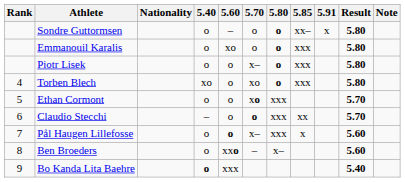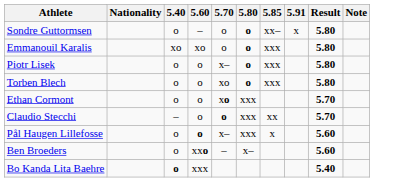 <table class="wikitable sortable" style="text-align:center">
 <tr>
-<th>Rank</th>
 <th>Athlete</th>
 <th>Nationality</th>
 <th>5.40</th>
 <th>5.60</th>
 <th>5.70</th>
 <th>5.80</th>
 <th>5.85</th>
 <th>5.91</th>
 <th>Result</th>
 <th>Note</th>
 </tr>
 <tr>
-<td></td>
 <td align=left><a href='#'>Sondre Guttormsen</a></td>
 <td align=left></td>
 <td>o</td>
 <td>–</td>
 <td>o</td>
 <td><strong>o</strong></td>
 <td>xx–</td>
 <td>x</td>
 <td><strong>5.80</strong></td>
 <td></td>
 </tr>
 <tr>
-<td></td>
 <td align=left><a href='#'>Emmanouil Karalis</a></td>
 <td align=left></td>
-<td>o</td>
+<td>xo</td>
 <td>xo</td>
 <td>o</td>
 <td><strong>o</strong></td>
 <td>xxx</td>
 <td></td>
 <td><strong>5.80</strong></td>
 <td></td>
 </tr>
 <tr>
-<td></td>
 <td align=left><a href='#'>Piotr Lisek</a></td>
 <td align=left></td>
 <td>o</td>
 <td>o</td>
 <td>x–</td>
 <td><strong>o</strong></td>
 <td>xxx</td>
 <td></td>
 <td><strong>5.80</strong></td>
 <td></td>
 </tr>
 <tr>
-<td>4</td>
 <td align=left><a href='#'>Torben Blech</a></td>
 <td align=left></td>
-<td>xo</td>
+<td>o</td>
 <td>o</td>
 <td>xo</td>
 <td><strong>o</strong></td>
 <td>xxx</td>
 <td></td>
 <td><strong>5.80</strong></td>
 <td></td>
 </tr>
 <tr>
-<td>5</td>
 <td align=left><a href='#'>Ethan Cormont</a></td>
 <td align=left></td>
 <td>o</td>
 <td>o</td>
 <td>x<strong>o</strong></td>
 <td>xxx</td>
 <td></td>
 <td></td>
 <td><strong>5.70</strong></td>
 <td></td>
 </tr>
 <tr>
-<td>6</td>
 <td align=left><a href='#'>Claudio Stecchi</a></td>
 <td align=left></td>
 <td>–</td>
 <td>o</td>
 <td><strong>o</strong></td>
 <td>xxx</td>
 <td>xx</td>
 <td></td>
 <td><strong>5.70</strong></td>
 <td></td>
 </tr>
 <tr>
-<td>7</td>
 <td align=left><a href='#'>Pål Haugen Lillefosse</a></td>
 <td align=left></td>
 <td>o</td>
 <td><strong>o</strong></td>
 <td>x–</td>
 <td>xxx</td>
 <td>x</td>
 <td></td>
 <td><strong>5.60</strong></td>
 <td></td>
 </tr>
 <tr>
-<td>8</td>
 <td align=left><a href='#'>Ben Broeders</a></td>
 <td align=left></td>
 <td>o</td>
 <td>xx<strong>o</strong></td>
 <td>–</td>
 <td>x–</td>
 <td></td>
 <td></td>
 <td><strong>5.60</strong></td>
 <td></td>
 </tr>
 <tr>
-<td>9</td>
 <td align=left><a href='#'>Bo Kanda Lita Baehre</a></td>
 <td align=left></td>
 <td><strong>o</strong></td>
 <td>xxx</td>
 <td></td>
 <td></td>
 <td></td>
 <td></td>
 <td><strong>5.40</strong></td>
 <td></td>
 </tr>
 </table>
